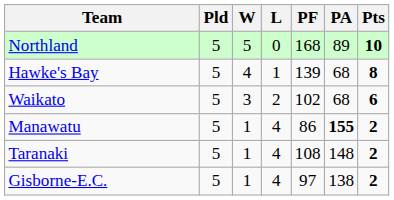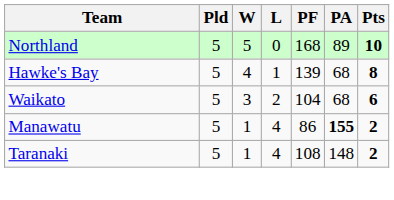 <table class="wikitable" style="text-align:center;">
 <tr>
 <th width=175>Team</th>
 <th width=20 abbr="Played">Pld</th>
 <th width=20 abbr="Won">W</th>
 <th width=20 abbr="Lost">L</th>
 <th width=20 abbr="Points for">PF</th>
 <th width=20 abbr="Points against">PA</th>
 <th width=20 abbr="Points">Pts</th>
 </tr>
 <tr style="background: #ccffcc;">
 <td style="text-align:left;"><a href='#'>Northland</a></td>
 <td>5</td>
 <td>5</td>
 <td>0</td>
 <td>168</td>
 <td>89</td>
 <td><strong>10</strong></td>
 </tr>
 <tr>
 <td style="text-align:left;"><a href='#'>Hawke's Bay</a></td>
 <td>5</td>
 <td>4</td>
 <td>1</td>
 <td>139</td>
 <td>68</td>
 <td><strong>8</strong></td>
 </tr>
 <tr>
 <td style="text-align:left;"><a href='#'>Waikato</a></td>
 <td>5</td>
 <td>3</td>
 <td>2</td>
-<td>102</td>
+<td>104</td>
 <td>68</td>
 <td><strong>6</strong></td>
 </tr>
 <tr>
 <td style="text-align:left;"><a href='#'>Manawatu</a></td>
 <td>5</td>
 <td>1</td>
 <td>4</td>
 <td>86</td>
 <td><strong>155</strong></td>
 <td><strong>2</strong></td>
 </tr>
 <tr>
 <td style="text-align:left;"><a href='#'>Taranaki</a></td>
 <td>5</td>
 <td>1</td>
 <td>4</td>
 <td>108</td>
 <td>148</td>
 <td><strong>2</strong></td>
 </tr>
-<tr>
-<td style="text-align:left;"><a href='#'>Gisborne-E.C.</a></td>
-<td>5</td>
-<td>1</td>
-<td>4</td>
-<td>97</td>
-<td>138</td>
-<td><strong>2</strong></td>
-</tr>
 </table>
